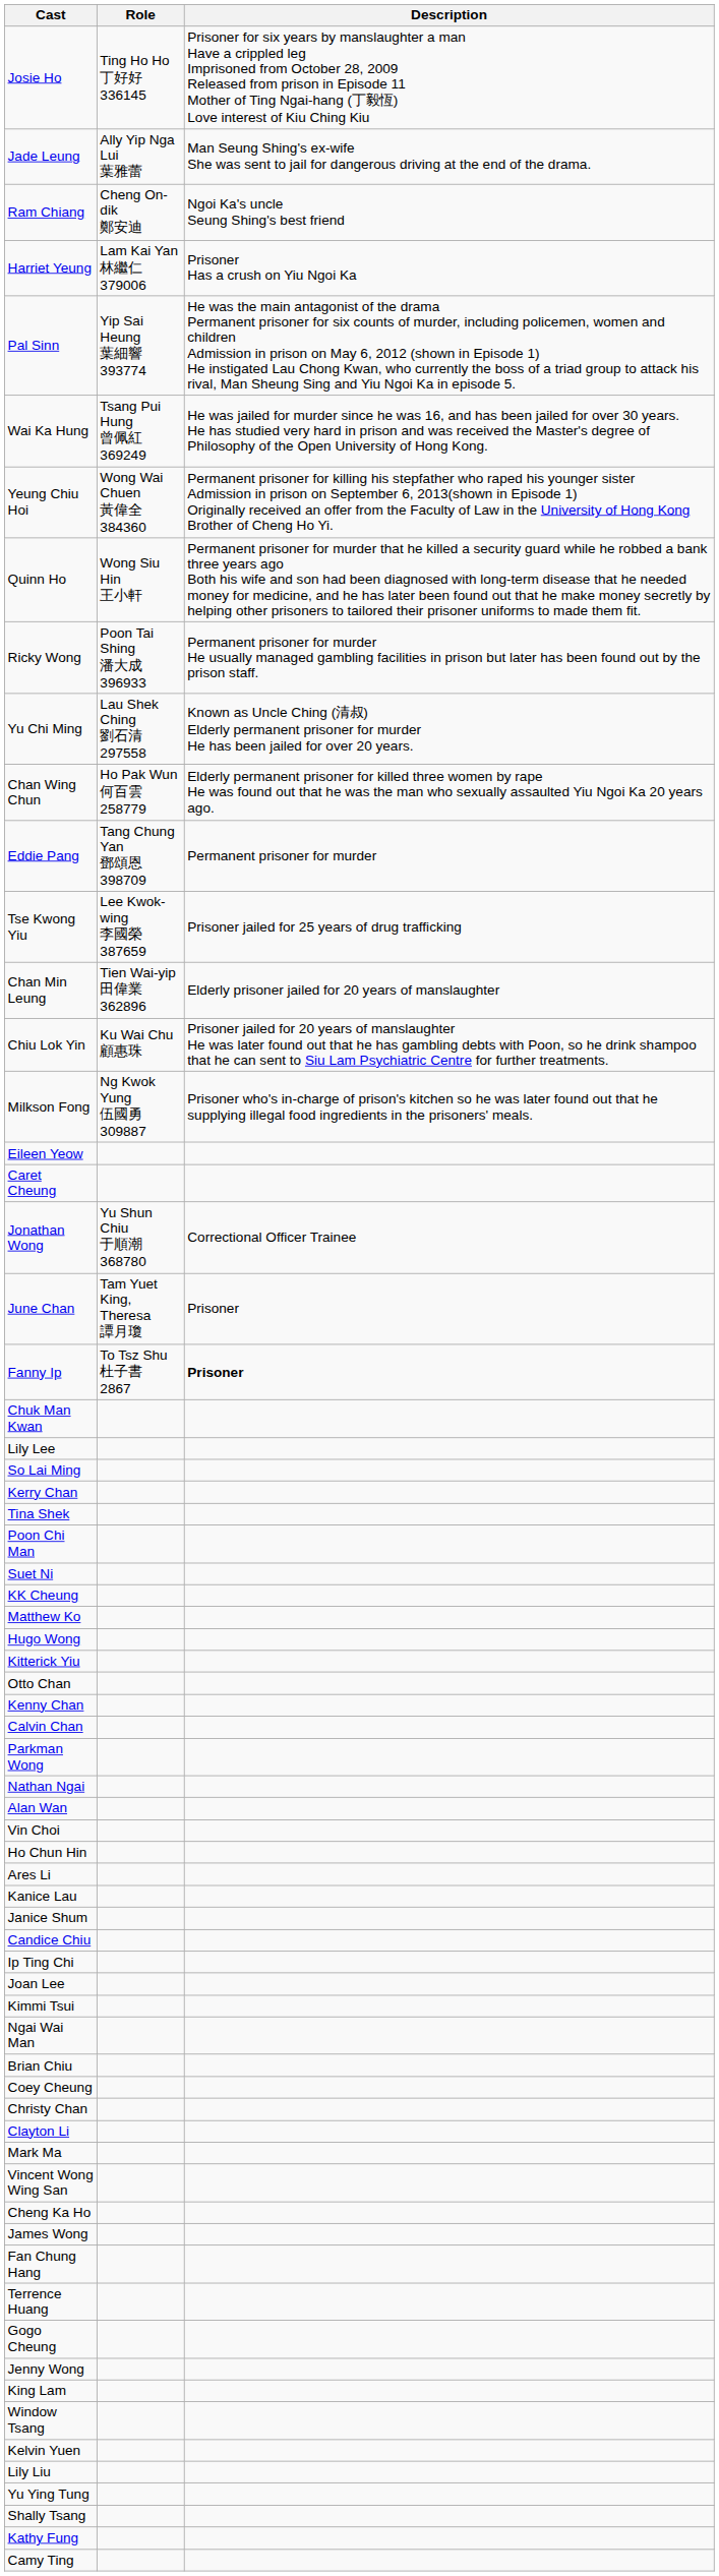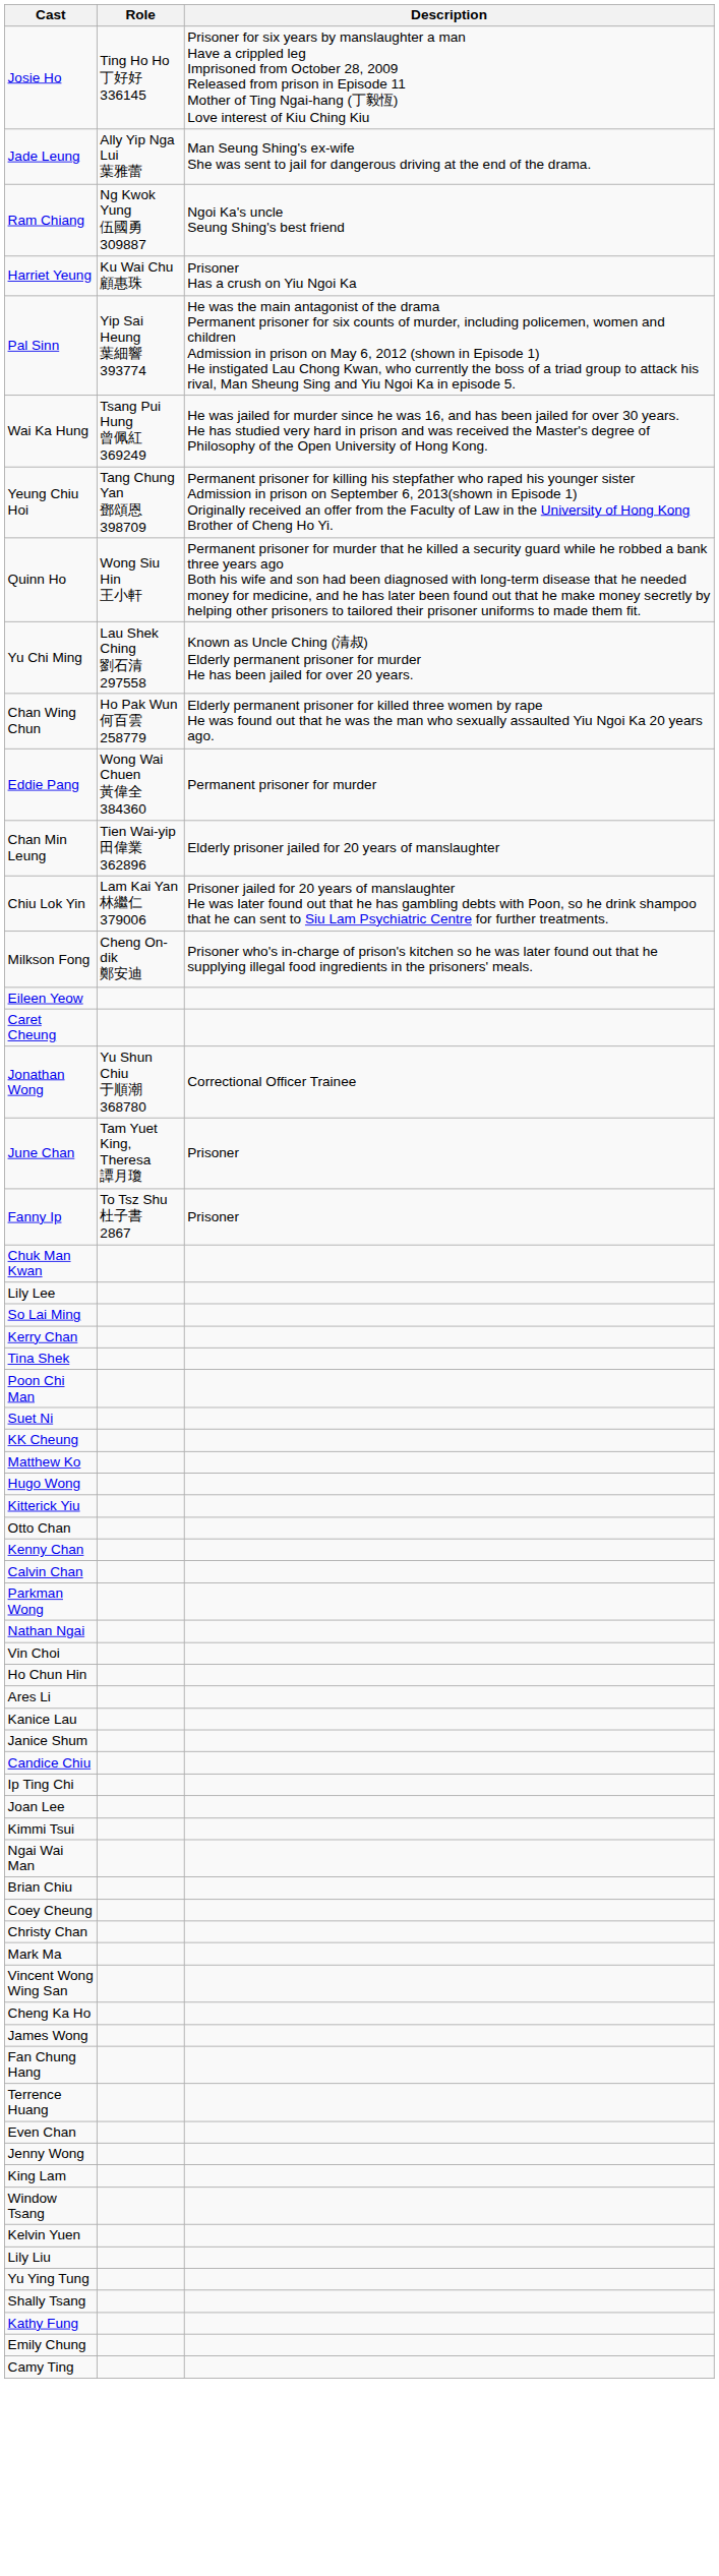 <table class="wikitable" width="65%">
 <tr>
 <th>Cast</th>
 <th>Role</th>
 <th>Description</th>
 </tr>
 <tr>
 <td><a href='#'>Josie Ho</a></td>
 <td>Ting Ho Ho<br>丁好好<br>336145</td>
 <td>Prisoner for six years by manslaughter a man<br>Have a crippled leg<br>Imprisoned from October 28, 2009<br>Released from prison in Episode 11<br>Mother of Ting Ngai-hang (丁毅恆)<br>Love interest of Kiu Ching Kiu</td>
 </tr>
 <tr>
 <td><a href='#'>Jade Leung</a></td>
 <td>Ally Yip Nga Lui<br>葉雅蕾</td>
 <td>Man Seung Shing's ex-wife<br>She was sent to jail for dangerous driving at the end of the drama.</td>
 </tr>
 <tr>
 <td><a href='#'>Ram Chiang</a></td>
-<td>Cheng On-dik <br> 鄭安迪</td>
+<td>Ng Kwok Yung<br>伍國勇<br>309887</td>
 <td>Ngoi Ka's uncle<br> Seung Shing's best friend</td>
 </tr>
 <tr>
 <td><a href='#'>Harriet Yeung</a></td>
-<td>Lam Kai Yan<br>林繼仁<br>379006</td>
+<td>Ku Wai Chu<br>顧惠珠</td>
 <td>Prisoner<br>Has a crush on Yiu Ngoi Ka</td>
 </tr>
 <tr>
 <td><a href='#'>Pal Sinn</a></td>
 <td>Yip Sai Heung<br>葉細響<br>393774</td>
 <td>He was the main antagonist of the drama<br>Permanent prisoner for six counts of murder, including policemen, women and children<br>Admission in prison on May 6, 2012 (shown in Episode 1)<br>He instigated Lau Chong Kwan, who currently the boss of a triad group to attack his rival, Man Sheung Sing and Yiu Ngoi Ka in episode 5.</td>
 </tr>
 <tr>
 <td>Wai Ka Hung</td>
 <td>Tsang Pui Hung<br>曾佩紅<br>369249</td>
 <td>He was jailed for murder since he was 16, and has been jailed for over 30 years.<br>He has studied very hard in prison and was received the Master's degree of Philosophy of the Open University of Hong Kong.</td>
 </tr>
 <tr>
 <td>Yeung Chiu Hoi</td>
-<td>Wong Wai Chuen<br>黃偉全<br>384360</td>
+<td>Tang Chung Yan<br>鄧頌恩<br>398709</td>
 <td>Permanent prisoner for killing his stepfather who raped his younger sister<br>Admission in prison on September 6, 2013(shown in Episode 1)<br>Originally received an offer from the Faculty of Law in the <a href='#'>University of Hong Kong</a><br>Brother of Cheng Ho Yi.</td>
 </tr>
 <tr>
 <td>Quinn Ho</td>
 <td>Wong Siu Hin<br>王小軒</td>
 <td>Permanent prisoner for murder that he killed a security guard while he robbed a bank three years ago<br>Both his wife and son had been diagnosed with long-term disease that he needed money for medicine, and he has later been found out that he make money secretly by helping other prisoners to tailored their prisoner uniforms to made them fit.</td>
-</tr>
-<tr>
-<td>Ricky Wong</td>
-<td>Poon Tai Shing<br>潘大成<br>396933</td>
-<td>Permanent prisoner for murder<br>He usually managed gambling facilities in prison but later has been found out by the prison staff.</td>
 </tr>
 <tr>
 <td>Yu Chi Ming</td>
 <td>Lau Shek Ching<br>劉石清<br>297558</td>
 <td>Known as Uncle Ching (清叔)<br>Elderly permanent prisoner for murder<br>He has been jailed for over 20 years.</td>
 </tr>
 <tr>
 <td>Chan Wing Chun</td>
 <td>Ho Pak Wun<br>何百雲<br>258779</td>
 <td>Elderly permanent prisoner for killed three women by rape<br>He was found out that he was the man who sexually assaulted Yiu Ngoi Ka 20 years ago.</td>
 </tr>
 <tr>
 <td><a href='#'>Eddie Pang</a></td>
-<td>Tang Chung Yan<br>鄧頌恩<br>398709</td>
+<td>Wong Wai Chuen<br>黃偉全<br>384360</td>
 <td>Permanent prisoner for murder</td>
-</tr>
-<tr>
-<td>Tse Kwong Yiu</td>
-<td>Lee Kwok-wing<br>李國榮<br>387659</td>
-<td>Prisoner jailed for 25 years of drug trafficking</td>
 </tr>
 <tr>
 <td>Chan Min Leung</td>
 <td>Tien Wai-yip<br>田偉業<br>362896</td>
 <td>Elderly prisoner jailed for 20 years of manslaughter</td>
 </tr>
 <tr>
 <td>Chiu Lok Yin</td>
-<td>Ku Wai Chu<br>顧惠珠</td>
+<td>Lam Kai Yan<br>林繼仁<br>379006</td>
 <td>Prisoner jailed for 20 years of manslaughter<br>He was later found out that he has gambling debts with Poon, so he drink shampoo that he can sent to <a href='#'>Siu Lam Psychiatric Centre</a> for further treatments.</td>
 </tr>
 <tr>
 <td>Milkson Fong</td>
-<td>Ng Kwok Yung<br>伍國勇<br>309887</td>
+<td>Cheng On-dik <br> 鄭安迪</td>
 <td>Prisoner who's in-charge of prison's kitchen so he was later found out that he supplying illegal food ingredients in the prisoners' meals.</td>
 </tr>
 <tr>
 <td><a href='#'>Eileen Yeow</a></td>
 <td></td>
 <td></td>
 </tr>
 <tr>
 <td><a href='#'>Caret Cheung</a></td>
 <td></td>
 <td></td>
 </tr>
 <tr>
 <td><a href='#'>Jonathan Wong</a></td>
 <td>Yu Shun Chiu<br>于順潮<br>368780</td>
 <td>Correctional Officer Trainee</td>
 </tr>
 <tr>
 <td><a href='#'>June Chan</a></td>
 <td>Tam Yuet King, Theresa<br>譚月瓊</td>
 <td>Prisoner</td>
 </tr>
 <tr>
 <td><a href='#'>Fanny Ip</a></td>
 <td>To Tsz Shu<br>杜子書<br>2867</td>
-<td><strong>Prisoner</strong></td>
+<td>Prisoner</td>
 </tr>
 <tr>
 <td><a href='#'>Chuk Man Kwan</a></td>
 <td></td>
 <td></td>
 </tr>
 <tr>
 <td>Lily Lee</td>
 <td></td>
 <td></td>
 </tr>
 <tr>
 <td><a href='#'>So Lai Ming</a></td>
 <td></td>
 <td></td>
 </tr>
 <tr>
 <td><a href='#'>Kerry Chan</a></td>
 <td></td>
 <td></td>
 </tr>
 <tr>
 <td><a href='#'>Tina Shek</a></td>
 <td></td>
 <td></td>
 </tr>
 <tr>
 <td><a href='#'>Poon Chi Man</a></td>
 <td></td>
 <td></td>
 </tr>
 <tr>
 <td><a href='#'>Suet Ni</a></td>
 <td></td>
 <td></td>
 </tr>
 <tr>
 <td><a href='#'>KK Cheung</a></td>
 <td></td>
 <td></td>
 </tr>
 <tr>
 <td><a href='#'>Matthew Ko</a></td>
 <td></td>
 <td></td>
 </tr>
 <tr>
 <td><a href='#'>Hugo Wong</a></td>
 <td></td>
 <td></td>
 </tr>
 <tr>
 <td><a href='#'>Kitterick Yiu</a></td>
 <td></td>
 <td></td>
 </tr>
 <tr>
 <td>Otto Chan</td>
 <td></td>
 <td></td>
 </tr>
 <tr>
 <td><a href='#'>Kenny Chan</a></td>
 <td></td>
 <td></td>
 </tr>
 <tr>
 <td><a href='#'>Calvin Chan</a></td>
 <td></td>
 <td></td>
 </tr>
 <tr>
 <td><a href='#'>Parkman Wong</a></td>
 <td></td>
 <td></td>
 </tr>
 <tr>
 <td><a href='#'>Nathan Ngai</a></td>
 <td></td>
 <td></td>
 </tr>
 <tr>
-<td><a href='#'>Alan Wan</a></td>
-<td></td>
-<td></td>
-</tr>
-<tr>
 <td>Vin Choi</td>
 <td></td>
 <td></td>
 </tr>
 <tr>
 <td>Ho Chun Hin</td>
 <td></td>
 <td></td>
 </tr>
 <tr>
 <td>Ares Li</td>
 <td></td>
 <td></td>
 </tr>
 <tr>
 <td>Kanice Lau</td>
 <td></td>
 <td></td>
 </tr>
 <tr>
 <td>Janice Shum</td>
 <td></td>
 <td></td>
 </tr>
 <tr>
 <td><a href='#'>Candice Chiu</a></td>
 <td></td>
 <td></td>
 </tr>
 <tr>
 <td>Ip Ting Chi</td>
 <td></td>
 <td></td>
 </tr>
 <tr>
 <td>Joan Lee</td>
 <td></td>
 <td></td>
 </tr>
 <tr>
 <td>Kimmi Tsui</td>
 <td></td>
 <td></td>
 </tr>
 <tr>
 <td>Ngai Wai Man</td>
 <td></td>
 <td></td>
 </tr>
 <tr>
 <td>Brian Chiu</td>
 <td></td>
 <td></td>
 </tr>
 <tr>
 <td>Coey Cheung</td>
 <td></td>
 <td></td>
 </tr>
 <tr>
 <td>Christy Chan</td>
 <td></td>
 <td></td>
 </tr>
 <tr>
-<td><a href='#'>Clayton Li</a></td>
-<td></td>
-<td></td>
-</tr>
-<tr>
 <td>Mark Ma</td>
 <td></td>
 <td></td>
 </tr>
 <tr>
 <td>Vincent Wong Wing San</td>
 <td></td>
 <td></td>
 </tr>
 <tr>
 <td>Cheng Ka Ho</td>
 <td></td>
 <td></td>
 </tr>
 <tr>
 <td>James Wong</td>
 <td></td>
 <td></td>
 </tr>
 <tr>
 <td>Fan Chung Hang</td>
 <td></td>
 <td></td>
 </tr>
 <tr>
 <td>Terrence Huang</td>
 <td></td>
 <td></td>
 </tr>
 <tr>
-<td>Gogo Cheung</td>
+<td>Even Chan</td>
 <td></td>
 <td></td>
 </tr>
 <tr>
 <td>Jenny Wong</td>
 <td></td>
 <td></td>
 </tr>
 <tr>
 <td>King Lam</td>
 <td></td>
 <td></td>
 </tr>
 <tr>
 <td>Window Tsang</td>
 <td></td>
 <td></td>
 </tr>
 <tr>
 <td>Kelvin Yuen</td>
 <td></td>
 <td></td>
 </tr>
 <tr>
 <td>Lily Liu</td>
 <td></td>
 <td></td>
 </tr>
 <tr>
 <td>Yu Ying Tung</td>
 <td></td>
 <td></td>
 </tr>
 <tr>
 <td>Shally Tsang</td>
 <td></td>
 <td></td>
 </tr>
 <tr>
 <td><a href='#'>Kathy Fung</a></td>
 <td></td>
 <td></td>
 </tr>
 <tr>
+<td>Emily Chung</td>
+<td></td>
+<td></td>
+</tr>
+<tr>
 <td>Camy Ting</td>
 <td></td>
 <td></td>
 </tr>
 </table>
